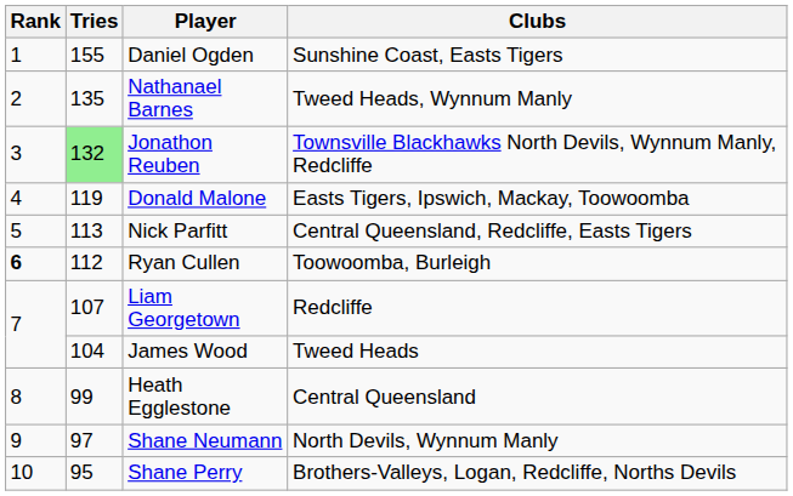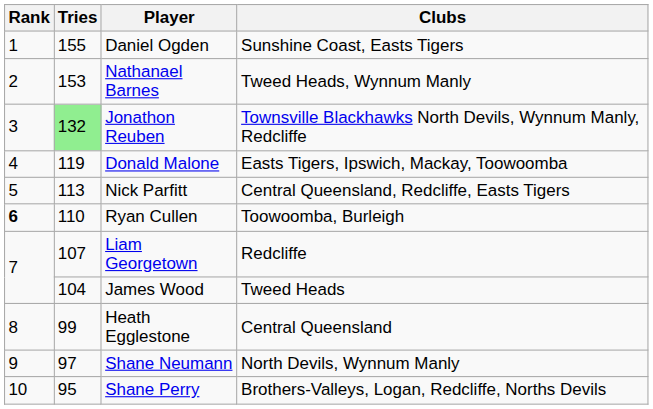 <table class="wikitable">
 <tr>
 <th>Rank</th>
 <th>Tries</th>
 <th>Player</th>
 <th>Clubs</th>
 </tr>
 <tr>
 <td>1</td>
 <td>155</td>
 <td>Daniel Ogden</td>
 <td> Sunshine Coast,  Easts Tigers</td>
 </tr>
 <tr>
 <td>2</td>
-<td>135</td>
+<td>153</td>
 <td><a href='#'>Nathanael Barnes</a></td>
 <td> Tweed Heads,  Wynnum Manly</td>
 </tr>
 <tr>
 <td>3</td>
 <td style="background: lightgreen;">132</td>
 <td><a href='#'>Jonathon Reuben</a></td>
 <td><strong></strong> <a href='#'>Townsville Blackhawks</a>  North Devils,  Wynnum Manly,  Redcliffe</td>
 </tr>
 <tr>
 <td>4</td>
 <td>119</td>
 <td><a href='#'>Donald Malone</a></td>
 <td> Easts Tigers,  Ipswich,  Mackay,  Toowoomba</td>
 </tr>
 <tr>
 <td>5</td>
 <td>113</td>
 <td>Nick Parfitt</td>
 <td> Central Queensland,  Redcliffe,  Easts Tigers</td>
 </tr>
 <tr>
 <td><strong>6</strong></td>
-<td>112</td>
+<td>110</td>
 <td>Ryan Cullen</td>
 <td> Toowoomba,  Burleigh</td>
 </tr>
 <tr>
 <td rowspan="2">7</td>
 <td>107</td>
 <td><a href='#'>Liam Georgetown</a></td>
 <td> Redcliffe</td>
 </tr>
 <tr>
 <td>104</td>
 <td>James Wood</td>
 <td> Tweed Heads</td>
 </tr>
 <tr>
 <td>8</td>
 <td>99</td>
 <td>Heath Egglestone</td>
 <td> Central Queensland</td>
 </tr>
 <tr>
 <td>9</td>
 <td>97</td>
 <td><a href='#'>Shane Neumann</a></td>
 <td> North Devils,  Wynnum Manly</td>
 </tr>
 <tr>
 <td>10</td>
 <td>95</td>
 <td><a href='#'>Shane Perry</a></td>
 <td> Brothers-Valleys,  Logan,  Redcliffe,  Norths Devils</td>
 </tr>
 </table>
